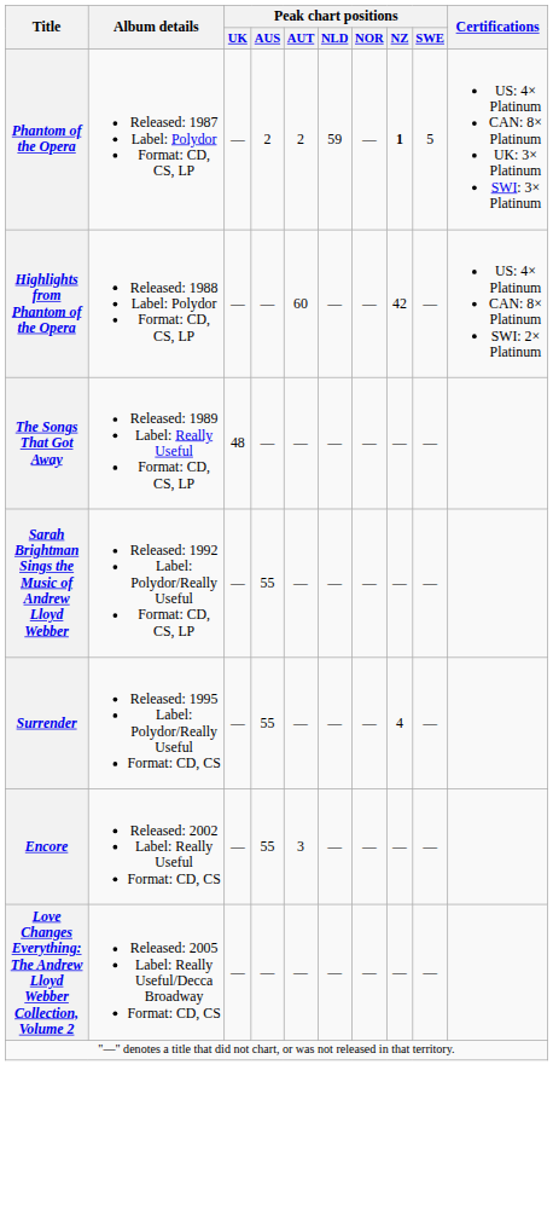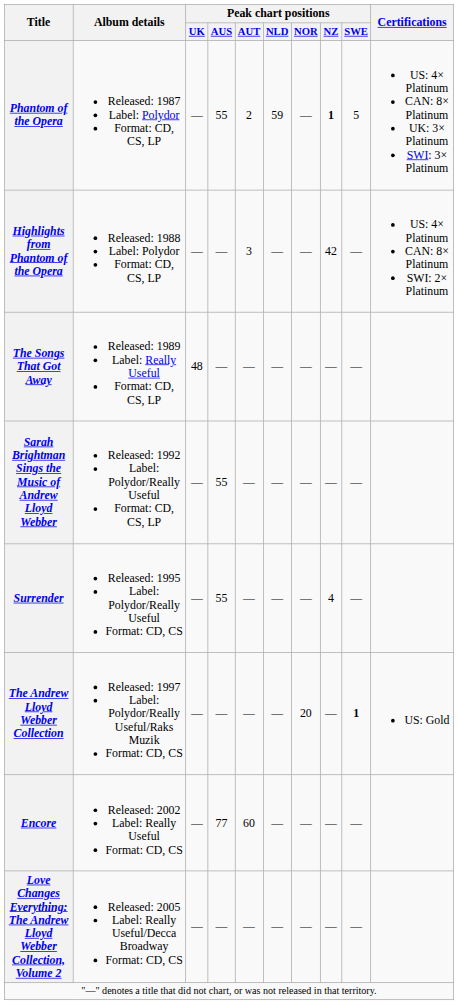 <table class="wikitable plainrowheaders" style="text-align:center;" border="1">
 <tr>
 <th scope="col" rowspan="2" style="width:11em;">Title</th>
 <th scope="col" rowspan="2" style="width:16em;">Album details</th>
 <th scope="col" colspan="7">Peak chart positions</th>
 <th scope="col" rowspan="2" style="width:12em;"><a href='#'>Certifications</a></th>
 </tr>
 <tr>
 <th scope="col" style="width:3em;font-size:90%;"><a href='#'>UK</a><br></th>
 <th scope="col" style="width:3em;font-size:90%;"><a href='#'>AUS</a><br></th>
 <th scope="col" style="width:3em;font-size:90%;"><a href='#'>AUT</a><br></th>
 <th scope="col" style="width:3em;font-size:90%;"><a href='#'>NLD</a><br></th>
 <th scope="col" style="width:3em;font-size:90%;"><a href='#'>NOR</a><br></th>
 <th scope="col" style="width:3em;font-size:90%;"><a href='#'>NZ</a><br></th>
 <th scope="col" style="width:3em;font-size:90%;"><a href='#'>SWE</a><br></th>
 </tr>
 <tr>
 <th scope="row"><em><a href='#'>Phantom of the Opera</a></em></th>
 <td><br><ul><li>Released: 1987</li><li>Label: <a href='#'>Polydor</a></li><li>Format: CD, CS, LP</li></ul></td>
 <td>—</td>
-<td>2</td>
+<td>55</td>
 <td>2</td>
 <td>59</td>
 <td>—</td>
 <td><strong>1</strong></td>
 <td>5</td>
 <td><br><ul><li>US: 4× Platinum</li><li>CAN: 8× Platinum</li><li>UK: 3× Platinum</li><li><a href='#'>SWI</a>: 3× Platinum</li></ul></td>
 </tr>
 <tr>
 <th scope="row"><em><a href='#'>Highlights from Phantom of the Opera</a></em></th>
 <td><br><ul><li>Released: 1988</li><li>Label: Polydor</li><li>Format: CD, CS, LP</li></ul></td>
 <td>—</td>
 <td>—</td>
-<td>60</td>
+<td>3</td>
 <td>—</td>
 <td>—</td>
 <td>42</td>
 <td>—</td>
 <td><br><ul><li>US: 4× Platinum</li><li>CAN: 8× Platinum</li><li>SWI: 2× Platinum</li></ul></td>
 </tr>
 <tr>
 <th scope="row"><em><a href='#'>The Songs That Got Away</a></em></th>
 <td><br><ul><li>Released: 1989</li><li>Label: <a href='#'>Really Useful</a></li><li>Format: CD, CS, LP</li></ul></td>
 <td>48</td>
 <td>—</td>
 <td>—</td>
 <td>—</td>
 <td>—</td>
 <td>—</td>
 <td>—</td>
 <td></td>
 </tr>
 <tr>
 <th scope="row"><em><a href='#'>Sarah Brightman Sings the Music of Andrew Lloyd Webber</a></em></th>
 <td><br><ul><li>Released: 1992</li><li>Label: Polydor/Really Useful</li><li>Format: CD, CS, LP</li></ul></td>
 <td>—</td>
 <td>55</td>
 <td>—</td>
 <td>—</td>
 <td>—</td>
 <td>—</td>
 <td>—</td>
 <td></td>
 </tr>
 <tr>
 <th scope="row"><em><a href='#'>Surrender</a></em></th>
 <td><br><ul><li>Released: 1995</li><li>Label: Polydor/Really Useful</li><li>Format: CD, CS</li></ul></td>
 <td>—</td>
 <td>55</td>
 <td>—</td>
 <td>—</td>
 <td>—</td>
 <td>4</td>
 <td>—</td>
 <td></td>
 </tr>
 <tr>
+<th scope="row"><em><a href='#'>The Andrew Lloyd Webber Collection</a></em></th>
+<td><br><ul><li>Released: 1997</li><li>Label: Polydor/Really Useful/Raks Muzik</li><li>Format: CD, CS</li></ul></td>
+<td>—</td>
+<td>—</td>
+<td>—</td>
+<td>—</td>
+<td>20</td>
+<td>—</td>
+<td><strong>1</strong></td>
+<td><br><ul><li>US: Gold</li></ul></td>
+</tr>
+<tr>
 <th scope="row"><em><a href='#'>Encore</a></em></th>
 <td><br><ul><li>Released: 2002</li><li>Label: Really Useful</li><li>Format: CD, CS</li></ul></td>
 <td>—</td>
-<td>55</td>
-<td>3</td>
+<td>77</td>
+<td>60</td>
 <td>—</td>
 <td>—</td>
 <td>—</td>
 <td>—</td>
 <td></td>
 </tr>
 <tr>
 <th scope="row"><em><a href='#'>Love Changes Everything: The Andrew Lloyd Webber Collection, Volume 2</a></em></th>
 <td><br><ul><li>Released: 2005</li><li>Label: Really Useful/Decca Broadway</li><li>Format: CD, CS</li></ul></td>
 <td>—</td>
 <td>—</td>
 <td>—</td>
 <td>—</td>
 <td>—</td>
 <td>—</td>
 <td>—</td>
 <td></td>
 </tr>
 <tr>
 <td colspan="10" style="font-size:85%">"—" denotes a title that did not chart, or was not released in that territory.</td>
 </tr>
 </table>
